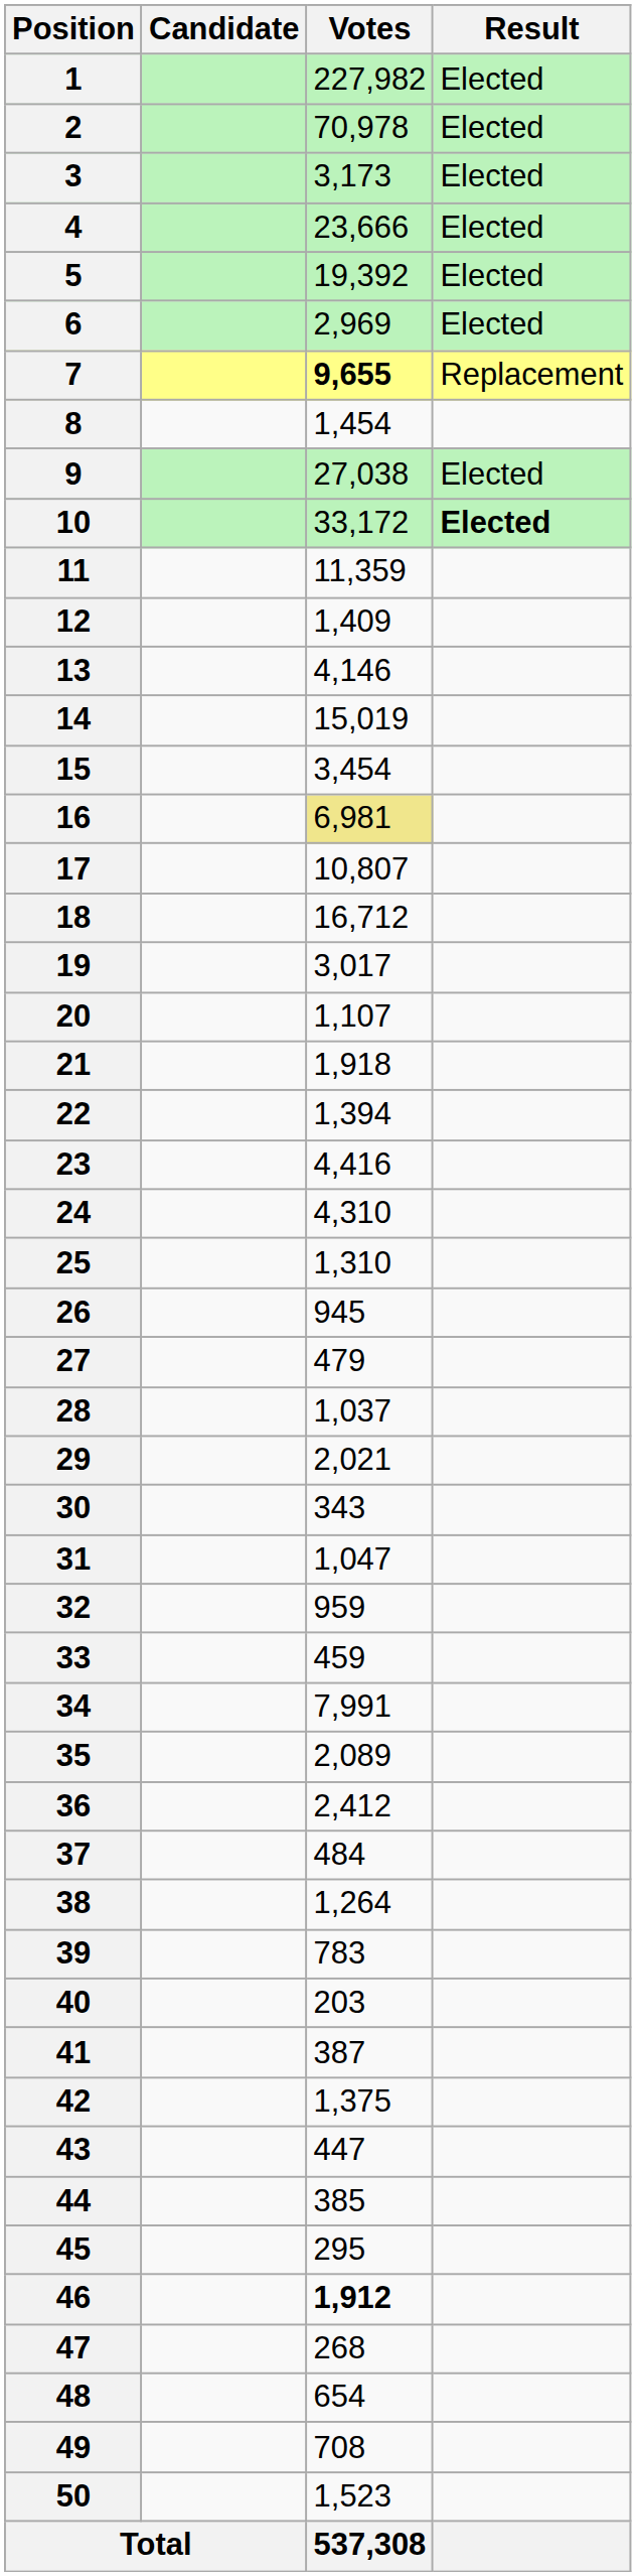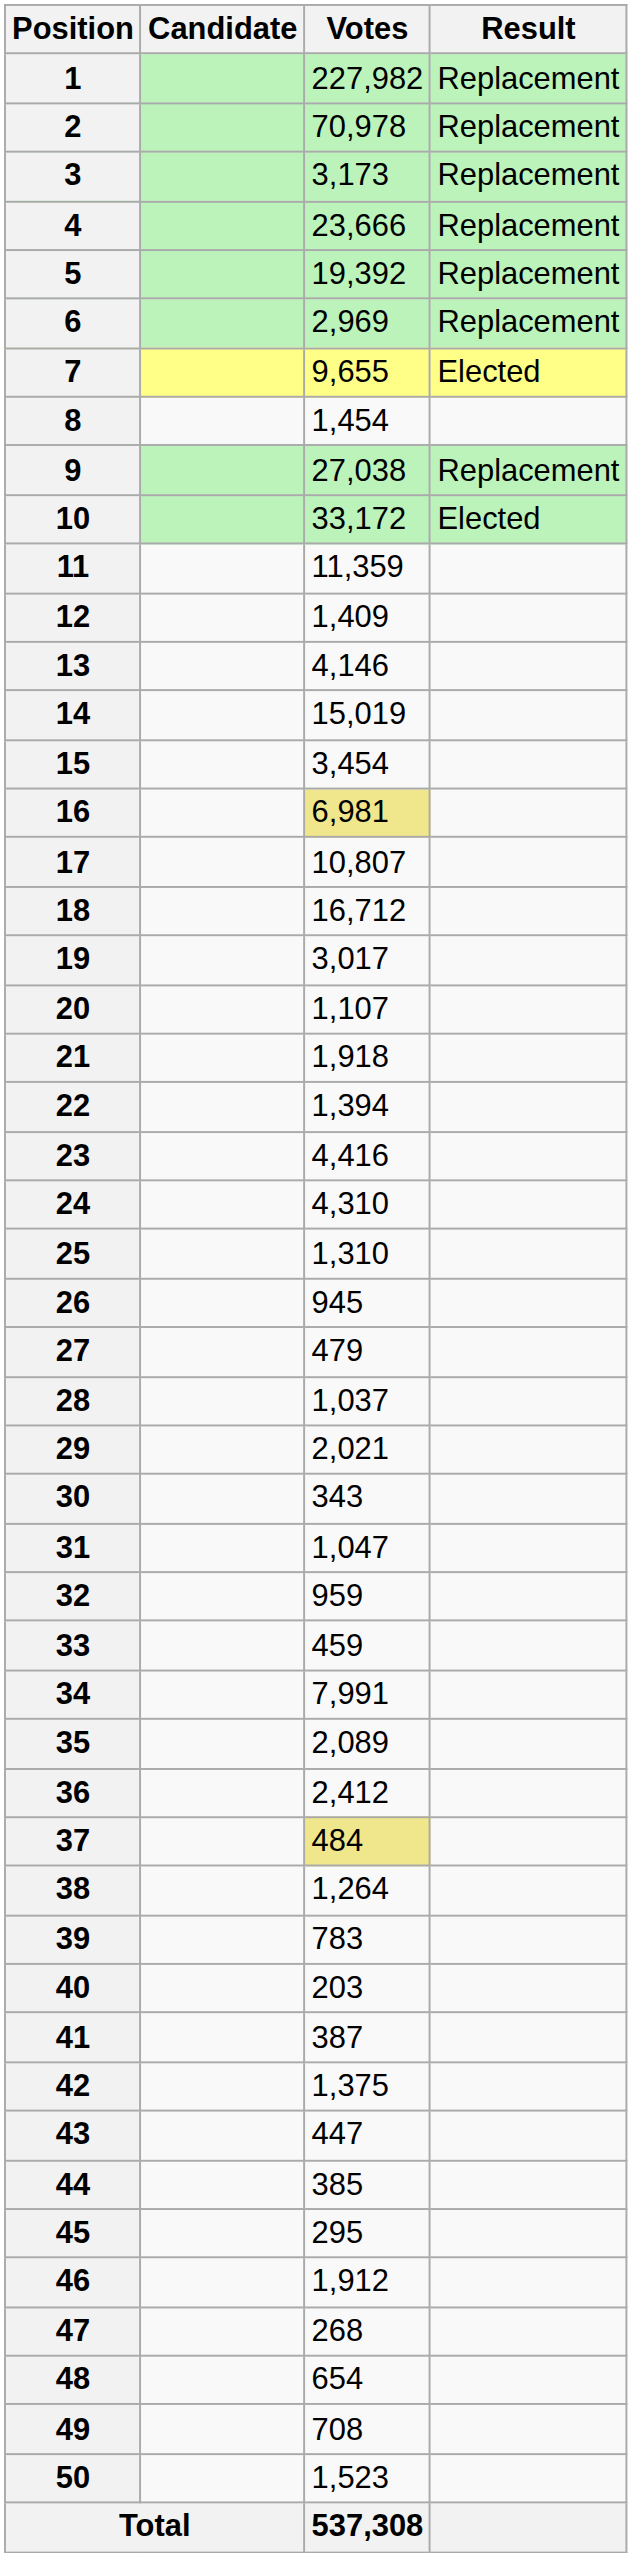 <table class="wikitable sortable col3right">
 <tr>
 <th scope="col">Position</th>
 <th scope="col">Candidate</th>
 <th scope="col">Votes</th>
 <th scope="col">Result</th>
 </tr>
 <tr bgcolor=bbf3bb>
 <th scope="row">1</th>
 <td></td>
 <td>227,982</td>
-<td>Elected</td>
+<td>Replacement</td>
 </tr>
 <tr bgcolor=bbf3bb>
 <th scope="row">2</th>
 <td></td>
 <td>70,978</td>
-<td>Elected</td>
+<td>Replacement</td>
 </tr>
 <tr bgcolor=bbf3bb>
 <th scope="row">3</th>
 <td></td>
 <td>3,173</td>
-<td>Elected</td>
+<td>Replacement</td>
 </tr>
 <tr bgcolor=bbf3bb>
 <th scope="row">4</th>
 <td></td>
 <td>23,666</td>
-<td>Elected</td>
+<td>Replacement</td>
 </tr>
 <tr bgcolor=bbf3bb>
 <th scope="row">5</th>
 <td></td>
 <td>19,392</td>
-<td>Elected</td>
+<td>Replacement</td>
 </tr>
 <tr bgcolor=bbf3bb>
 <th scope="row">6</th>
 <td></td>
 <td>2,969</td>
-<td>Elected</td>
+<td>Replacement</td>
 </tr>
 <tr bgcolor=#FF8>
 <th scope="row">7</th>
 <td></td>
-<td><strong>9,655</strong></td>
-<td>Replacement</td>
+<td>9,655</td>
+<td>Elected</td>
 </tr>
 <tr>
 <th scope="row">8</th>
 <td></td>
 <td>1,454</td>
 <td></td>
 </tr>
 <tr bgcolor=bbf3bb>
 <th scope="row">9</th>
 <td></td>
 <td>27,038</td>
-<td>Elected</td>
+<td>Replacement</td>
 </tr>
 <tr bgcolor=bbf3bb>
 <th scope="row">10</th>
 <td></td>
 <td>33,172</td>
-<td><strong>Elected</strong></td>
+<td>Elected</td>
 </tr>
 <tr>
 <th scope="row">11</th>
 <td></td>
 <td>11,359</td>
 <td></td>
 </tr>
 <tr>
 <th scope="row">12</th>
 <td></td>
 <td>1,409</td>
 <td></td>
 </tr>
 <tr>
 <th scope="row">13</th>
 <td></td>
 <td>4,146</td>
 <td></td>
 </tr>
 <tr>
 <th scope="row">14</th>
 <td></td>
 <td>15,019</td>
 <td></td>
 </tr>
 <tr>
 <th scope="row">15</th>
 <td></td>
 <td>3,454</td>
 <td></td>
 </tr>
 <tr>
 <th scope="row">16</th>
 <td></td>
 <td style="background: khaki;">6,981</td>
 <td></td>
 </tr>
 <tr>
 <th scope="row">17</th>
 <td></td>
 <td>10,807</td>
 <td></td>
 </tr>
 <tr>
 <th scope="row">18</th>
 <td></td>
 <td>16,712</td>
 <td></td>
 </tr>
 <tr>
 <th scope="row">19</th>
 <td></td>
 <td>3,017</td>
 <td></td>
 </tr>
 <tr>
 <th scope="row">20</th>
 <td></td>
 <td>1,107</td>
 <td></td>
 </tr>
 <tr>
 <th scope="row">21</th>
 <td></td>
 <td>1,918</td>
 <td></td>
 </tr>
 <tr>
 <th scope="row">22</th>
 <td></td>
 <td>1,394</td>
 <td></td>
 </tr>
 <tr>
 <th scope="row">23</th>
 <td></td>
 <td>4,416</td>
 <td></td>
 </tr>
 <tr>
 <th scope="row">24</th>
 <td></td>
 <td>4,310</td>
 <td></td>
 </tr>
 <tr>
 <th scope="row">25</th>
 <td></td>
 <td>1,310</td>
 <td></td>
 </tr>
 <tr>
 <th scope="row">26</th>
 <td></td>
 <td>945</td>
 <td></td>
 </tr>
 <tr>
 <th scope="row">27</th>
 <td></td>
 <td>479</td>
 <td></td>
 </tr>
 <tr>
 <th scope="row">28</th>
 <td></td>
 <td>1,037</td>
 <td></td>
 </tr>
 <tr>
 <th scope="row">29</th>
 <td></td>
 <td>2,021</td>
 <td></td>
 </tr>
 <tr>
 <th scope="row">30</th>
 <td></td>
 <td>343</td>
 <td></td>
 </tr>
 <tr>
 <th scope="row">31</th>
 <td></td>
 <td>1,047</td>
 <td></td>
 </tr>
 <tr>
 <th scope="row">32</th>
 <td></td>
 <td>959</td>
 <td></td>
 </tr>
 <tr>
 <th scope="row">33</th>
 <td></td>
 <td>459</td>
 <td></td>
 </tr>
 <tr>
 <th scope="row">34</th>
 <td></td>
 <td>7,991</td>
 <td></td>
 </tr>
 <tr>
 <th scope="row">35</th>
 <td></td>
 <td>2,089</td>
 <td></td>
 </tr>
 <tr>
 <th scope="row">36</th>
 <td></td>
 <td>2,412</td>
 <td></td>
 </tr>
 <tr>
 <th scope="row">37</th>
 <td></td>
-<td>484</td>
+<td style="background: khaki;">484</td>
 <td></td>
 </tr>
 <tr>
 <th scope="row">38</th>
 <td></td>
 <td>1,264</td>
 <td></td>
 </tr>
 <tr>
 <th scope="row">39</th>
 <td></td>
 <td>783</td>
 <td></td>
 </tr>
 <tr>
 <th scope="row">40</th>
 <td></td>
 <td>203</td>
 <td></td>
 </tr>
 <tr>
 <th scope="row">41</th>
 <td></td>
 <td>387</td>
 <td></td>
 </tr>
 <tr>
 <th scope="row">42</th>
 <td></td>
 <td>1,375</td>
 <td></td>
 </tr>
 <tr>
 <th scope="row">43</th>
 <td></td>
 <td>447</td>
 <td></td>
 </tr>
 <tr>
 <th scope="row">44</th>
 <td></td>
 <td>385</td>
 <td></td>
 </tr>
 <tr>
 <th scope="row">45</th>
 <td></td>
 <td>295</td>
 <td></td>
 </tr>
 <tr>
 <th scope="row">46</th>
 <td></td>
-<td><strong>1,912</strong></td>
+<td>1,912</td>
 <td></td>
 </tr>
 <tr>
 <th scope="row">47</th>
 <td></td>
 <td>268</td>
 <td></td>
 </tr>
 <tr>
 <th scope="row">48</th>
 <td></td>
 <td>654</td>
 <td></td>
 </tr>
 <tr>
 <th scope="row">49</th>
 <td></td>
 <td>708</td>
 <td></td>
 </tr>
 <tr>
 <th scope="row">50</th>
 <td></td>
 <td>1,523</td>
 <td></td>
 </tr>
 <tr class=sortbottom>
 <th scope="row" colspan="2">Total</th>
 <th>537,308</th>
 <th></th>
 </tr>
 </table>
